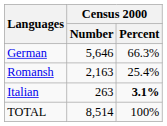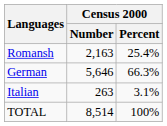 <table class="wikitable">
 <tr ---->
 <th rowspan="2">Languages</th>
 <th colspan="2">Census 2000</th>
 </tr>
 <tr ---->
 <th>Number</th>
 <th>Percent</th>
 </tr>
 <tr ---->
+<td><a href='#'>Romansh</a></td>
+<td align=right>2,163</td>
+<td align=right>25.4%</td>
+</tr>
+<tr ---->
 <td><a href='#'>German</a></td>
 <td align=right>5,646</td>
 <td align=right>66.3%</td>
 </tr>
 <tr ---->
-<td><a href='#'>Romansh</a></td>
-<td align=right>2,163</td>
-<td align=right>25.4%</td>
-</tr>
-<tr ---->
 <td><a href='#'>Italian</a></td>
 <td align=right>263</td>
-<td align=right><strong>3.1%</strong></td>
+<td align=right>3.1%</td>
 </tr>
 <tr ---->
 <td>TOTAL</td>
 <td align=right>8,514</td>
 <td align=right>100%</td>
 </tr>
 </table>
